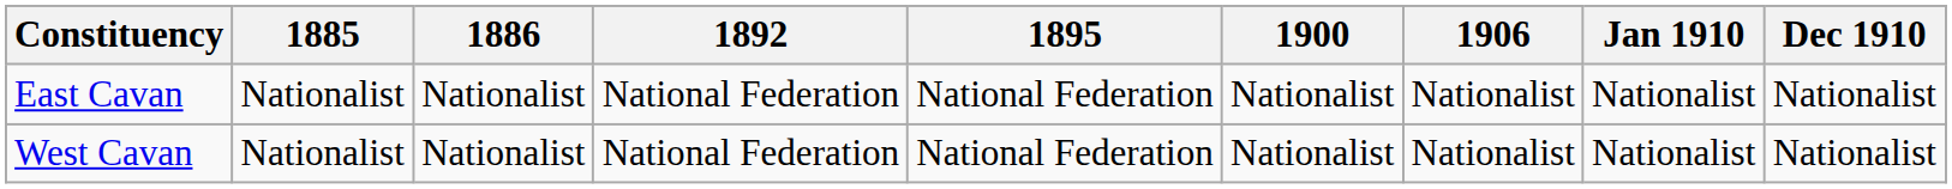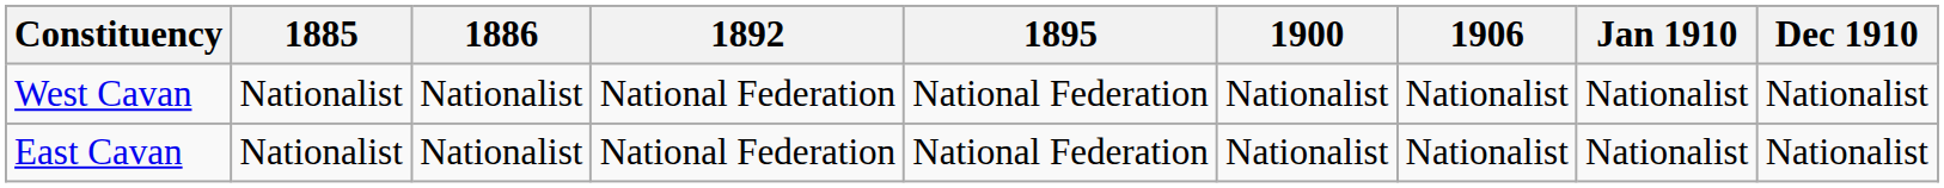 <table class="wikitable sortable">
 <tr>
 <th>Constituency</th>
 <th>1885</th>
 <th>1886</th>
 <th>1892</th>
 <th>1895</th>
 <th>1900</th>
 <th>1906</th>
 <th>Jan 1910</th>
 <th>Dec 1910</th>
 </tr>
 <tr>
+<td><a href='#'>West Cavan</a></td>
+<td bgcolor=>Nationalist</td>
+<td bgcolor=>Nationalist</td>
+<td bgcolor=>National Federation</td>
+<td bgcolor=>National Federation</td>
+<td bgcolor=>Nationalist</td>
+<td bgcolor=>Nationalist</td>
+<td bgcolor=>Nationalist</td>
+<td bgcolor=>Nationalist</td>
+</tr>
+<tr>
 <td><a href='#'>East Cavan</a></td>
 <td bgcolor=>Nationalist</td>
 <td bgcolor=>Nationalist</td>
 <td bgcolor=>National Federation</td>
 <td bgcolor=>National Federation</td>
 <td bgcolor=>Nationalist</td>
 <td bgcolor=>Nationalist</td>
 <td bgcolor=>Nationalist</td>
 <td bgcolor=>Nationalist</td>
 </tr>
-<tr>
-<td><a href='#'>West Cavan</a></td>
-<td bgcolor=>Nationalist</td>
-<td bgcolor=>Nationalist</td>
-<td bgcolor=>National Federation</td>
-<td bgcolor=>National Federation</td>
-<td bgcolor=>Nationalist</td>
-<td bgcolor=>Nationalist</td>
-<td bgcolor=>Nationalist</td>
-<td bgcolor=>Nationalist</td>
-</tr>
 </table>
